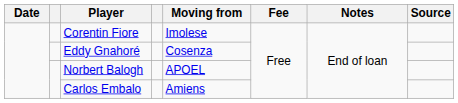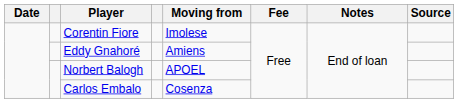 <table class="wikitable sortable">
 <tr>
 <th style="width:80px;">Date</th>
 <th style="width:20px;"></th>
 <th style="width:190px;">Player</th>
 <th style="width:20px;"></th>
 <th style="width:180px;">Moving from</th>
 <th style="width:120px;" class="unsortable">Fee</th>
 <th style="width:250px;" class="unsortable">Notes</th>
 <th style="width:20px;">Source</th>
 </tr>
 <tr>
 <td rowspan="4"></td>
 <td align=center></td>
 <td> <a href='#'>Corentin Fiore</a></td>
 <td align=center></td>
 <td> <a href='#'>Imolese</a></td>
 <td rowspan="4" align=center>Free</td>
 <td rowspan="4" align=center>End of loan</td>
 <td><small></small></td>
 </tr>
 <tr>
 <td align=center></td>
 <td> <a href='#'>Eddy Gnahoré</a></td>
 <td align=center></td>
-<td> <a href='#'>Cosenza</a></td>
+<td> <a href='#'>Amiens</a></td>
 <td><small></small></td>
 </tr>
 <tr>
 <td rowspan="2" align=center></td>
 <td> <a href='#'>Norbert Balogh</a></td>
 <td align=center></td>
 <td> <a href='#'>APOEL</a></td>
 <td><small></small></td>
 </tr>
 <tr>
 <td> <a href='#'>Carlos Embalo</a></td>
 <td align="center"></td>
-<td> <a href='#'>Amiens</a></td>
+<td> <a href='#'>Cosenza</a></td>
 <td><small></small></td>
 </tr>
 </table>
